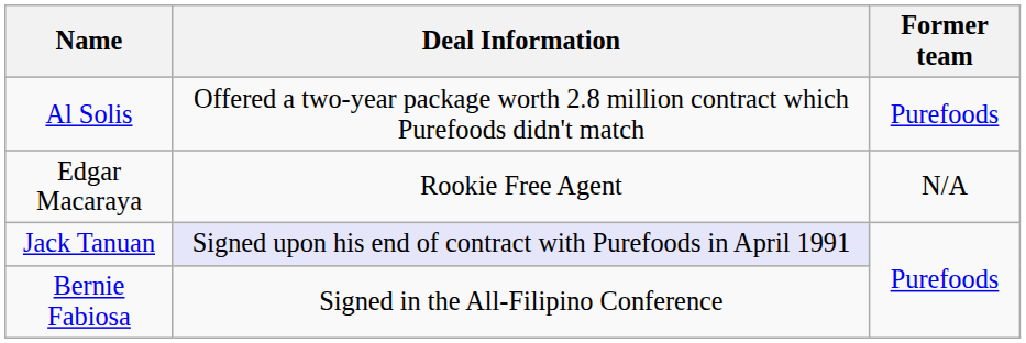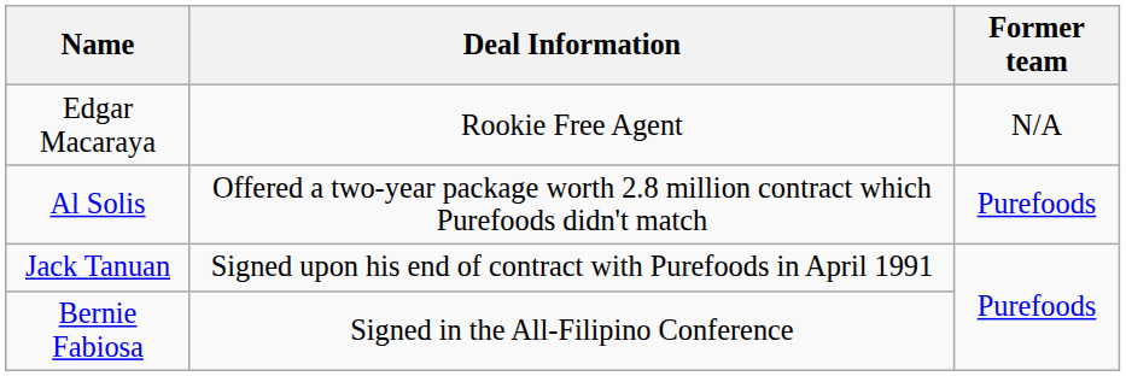 <table class="wikitable sortable sortable">
 <tr>
 <th>Name</th>
 <th>Deal Information</th>
 <th>Former team</th>
 </tr>
 <tr style="text-align: center">
+<td>Edgar Macaraya</td>
+<td>Rookie Free Agent</td>
+<td>N/A</td>
+</tr>
+<tr style="text-align: center">
 <td><a href='#'>Al Solis</a></td>
 <td>Offered a two-year package worth 2.8 million contract which Purefoods didn't match</td>
 <td><a href='#'>Purefoods</a></td>
 </tr>
 <tr style="text-align: center">
-<td>Edgar Macaraya</td>
-<td>Rookie Free Agent</td>
-<td>N/A</td>
-</tr>
-<tr style="text-align: center">
 <td><a href='#'>Jack Tanuan</a></td>
-<td style="background: lavender;">Signed upon his end of contract with Purefoods in April 1991</td>
+<td>Signed upon his end of contract with Purefoods in April 1991</td>
 <td rowspan="2"><a href='#'>Purefoods</a></td>
 </tr>
 <tr style="text-align: center">
 <td><a href='#'>Bernie Fabiosa</a></td>
 <td>Signed in the All-Filipino Conference</td>
 </tr>
 </table>
